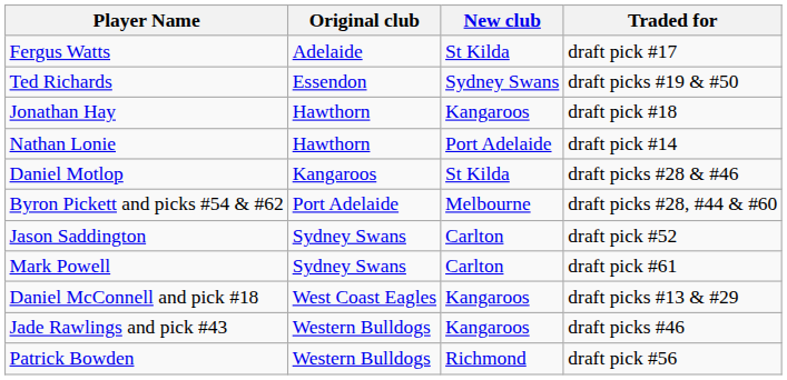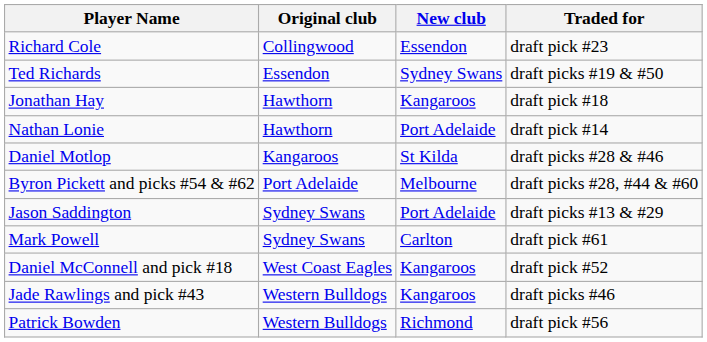 <table class="wikitable sortable">
 <tr>
 <th>Player Name</th>
 <th>Original club</th>
 <th><a href='#'>New club</a></th>
 <th>Traded for</th>
 </tr>
 <tr>
-<td><a href='#'>Fergus Watts</a></td>
-<td><a href='#'>Adelaide</a></td>
-<td><a href='#'>St Kilda</a></td>
-<td>draft pick #17</td>
+<td><a href='#'>Richard Cole</a></td>
+<td><a href='#'>Collingwood</a></td>
+<td><a href='#'>Essendon</a></td>
+<td>draft pick #23</td>
 </tr>
 <tr>
 <td><a href='#'>Ted Richards</a></td>
 <td><a href='#'>Essendon</a></td>
 <td><a href='#'>Sydney Swans</a></td>
 <td>draft picks #19 & #50</td>
 </tr>
 <tr>
 <td><a href='#'>Jonathan Hay</a></td>
 <td><a href='#'>Hawthorn</a></td>
 <td><a href='#'>Kangaroos</a></td>
 <td>draft pick #18</td>
 </tr>
 <tr>
 <td><a href='#'>Nathan Lonie</a></td>
 <td><a href='#'>Hawthorn</a></td>
 <td><a href='#'>Port Adelaide</a></td>
 <td>draft pick #14</td>
 </tr>
 <tr>
 <td><a href='#'>Daniel Motlop</a></td>
 <td><a href='#'>Kangaroos</a></td>
 <td><a href='#'>St Kilda</a></td>
 <td>draft picks #28 & #46</td>
 </tr>
 <tr>
 <td><a href='#'>Byron Pickett</a> and picks #54 & #62</td>
 <td><a href='#'>Port Adelaide</a></td>
 <td><a href='#'>Melbourne</a></td>
 <td>draft picks #28, #44 & #60</td>
 </tr>
 <tr>
 <td><a href='#'>Jason Saddington</a></td>
 <td><a href='#'>Sydney Swans</a></td>
-<td><a href='#'>Carlton</a></td>
-<td>draft pick #52</td>
+<td><a href='#'>Port Adelaide</a></td>
+<td>draft picks #13 & #29</td>
 </tr>
 <tr>
 <td><a href='#'>Mark Powell</a></td>
 <td><a href='#'>Sydney Swans</a></td>
 <td><a href='#'>Carlton</a></td>
 <td>draft pick #61</td>
 </tr>
 <tr>
 <td><a href='#'>Daniel McConnell</a> and pick #18</td>
 <td><a href='#'>West Coast Eagles</a></td>
 <td><a href='#'>Kangaroos</a></td>
-<td>draft picks #13 & #29</td>
+<td>draft pick #52</td>
 </tr>
 <tr>
 <td><a href='#'>Jade Rawlings</a> and pick #43</td>
 <td><a href='#'>Western Bulldogs</a></td>
 <td><a href='#'>Kangaroos</a></td>
 <td>draft picks #46</td>
 </tr>
 <tr>
 <td><a href='#'>Patrick Bowden</a></td>
 <td><a href='#'>Western Bulldogs</a></td>
 <td><a href='#'>Richmond</a></td>
 <td>draft pick #56</td>
 </tr>
 </table>
